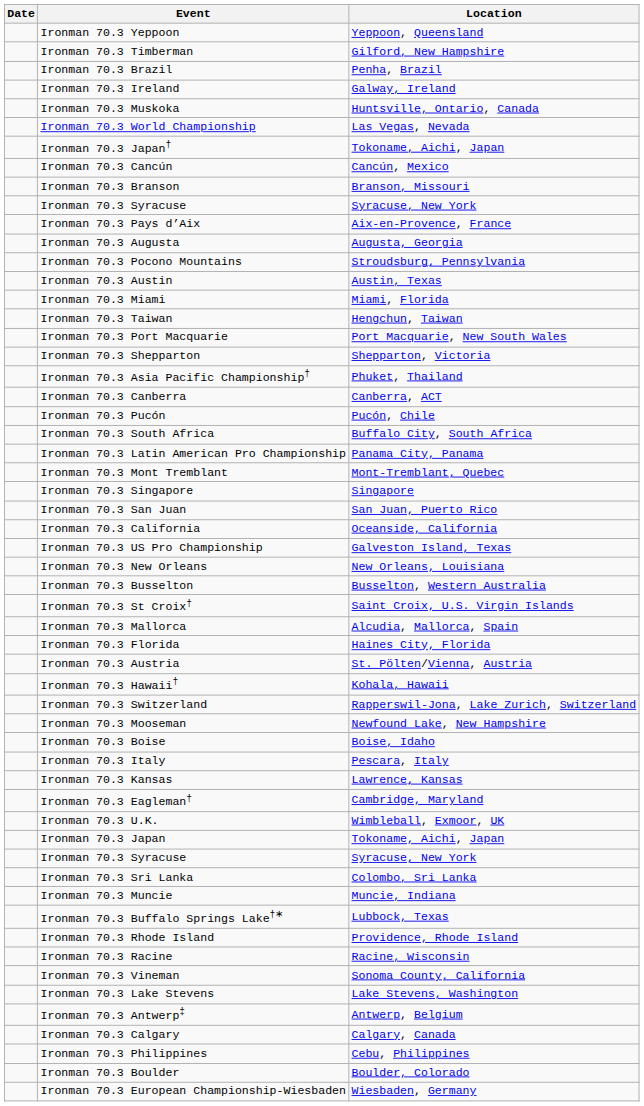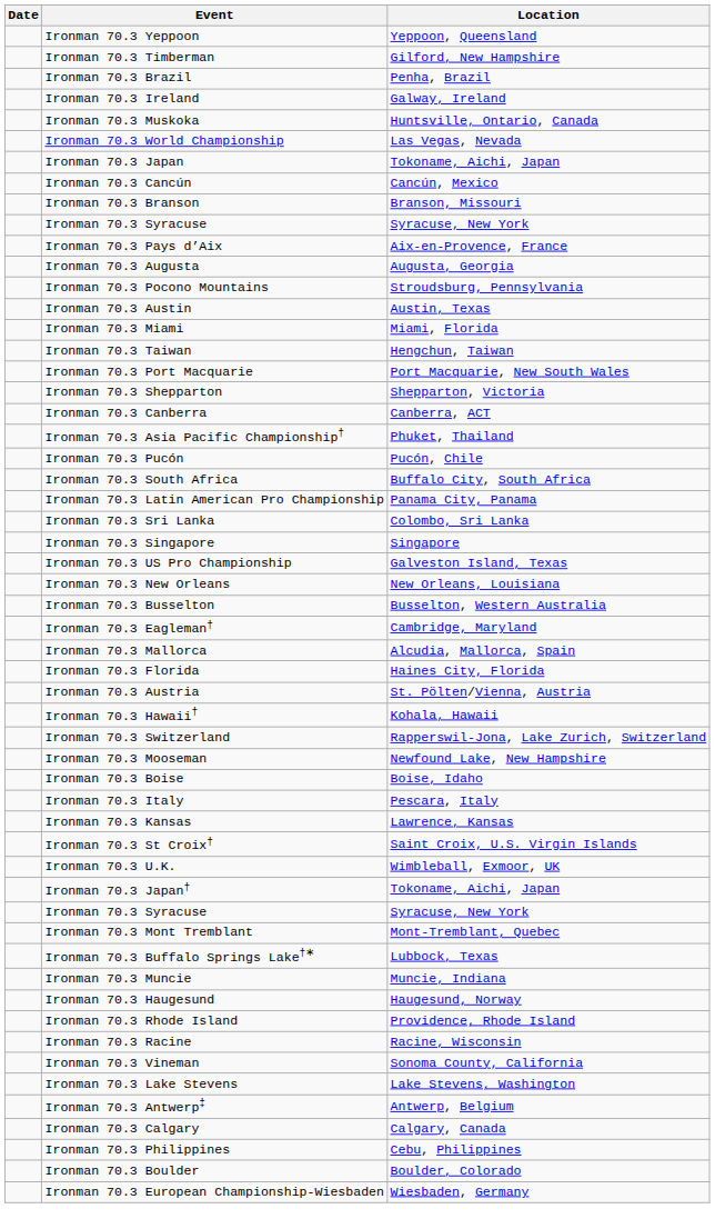 <table class="wikitable sortable">
 <tr>
 <th>Date</th>
 <th>Event</th>
 <th>Location</th>
 </tr>
 <tr>
 <td align = "right"></td>
 <td>Ironman 70.3 Yeppoon</td>
 <td> <a href='#'>Yeppoon</a>, <a href='#'>Queensland</a></td>
 </tr>
 <tr>
 <td align = "right"></td>
 <td>Ironman 70.3 Timberman</td>
 <td> <a href='#'>Gilford, New Hampshire</a></td>
 </tr>
 <tr>
 <td align = "right"></td>
 <td>Ironman 70.3 Brazil</td>
 <td> <a href='#'>Penha</a>, <a href='#'>Brazil</a></td>
 </tr>
 <tr>
 <td align = "right"></td>
 <td>Ironman 70.3 Ireland</td>
 <td> <a href='#'>Galway, Ireland</a></td>
 </tr>
 <tr>
 <td align = "right"></td>
 <td>Ironman 70.3 Muskoka</td>
 <td> <a href='#'>Huntsville, Ontario</a>, <a href='#'>Canada</a></td>
 </tr>
 <tr>
 <td align = "right"></td>
 <td><a href='#'>Ironman 70.3 World Championship</a></td>
 <td> <a href='#'>Las Vegas</a>, <a href='#'>Nevada</a></td>
 </tr>
 <tr>
 <td align = "right"></td>
-<td>Ironman 70.3 Japan<sup>†</sup></td>
+<td>Ironman 70.3 Japan</td>
 <td> <a href='#'>Tokoname, Aichi</a>, <a href='#'>Japan</a></td>
 </tr>
 <tr>
 <td align = "right"></td>
 <td>Ironman 70.3 Cancún</td>
 <td> <a href='#'>Cancún</a>, <a href='#'>Mexico</a></td>
 </tr>
 <tr>
 <td align = "right"></td>
 <td>Ironman 70.3 Branson</td>
 <td> <a href='#'>Branson, Missouri</a></td>
 </tr>
 <tr>
 <td align = "right"></td>
 <td>Ironman 70.3 Syracuse</td>
 <td> <a href='#'>Syracuse, New York</a></td>
 </tr>
 <tr>
 <td align = "right"></td>
 <td>Ironman 70.3 Pays d’Aix</td>
 <td> <a href='#'>Aix-en-Provence</a>, <a href='#'>France</a></td>
 </tr>
 <tr>
 <td align = "right"></td>
 <td>Ironman 70.3 Augusta</td>
 <td> <a href='#'>Augusta, Georgia</a></td>
 </tr>
 <tr>
 <td align = "right"></td>
 <td>Ironman 70.3 Pocono Mountains</td>
 <td> <a href='#'>Stroudsburg, Pennsylvania</a></td>
 </tr>
 <tr>
 <td align = "right"></td>
 <td>Ironman 70.3 Austin</td>
 <td> <a href='#'>Austin, Texas</a></td>
 </tr>
 <tr>
 <td align = "right"></td>
 <td>Ironman 70.3 Miami</td>
 <td> <a href='#'>Miami</a>, <a href='#'>Florida</a></td>
 </tr>
 <tr>
 <td align = "right"></td>
 <td>Ironman 70.3 Taiwan</td>
 <td> <a href='#'>Hengchun</a>, <a href='#'>Taiwan</a></td>
 </tr>
 <tr>
 <td align = "right"></td>
 <td>Ironman 70.3 Port Macquarie</td>
 <td> <a href='#'>Port Macquarie</a>, <a href='#'>New South Wales</a></td>
 </tr>
 <tr>
 <td align = "right"></td>
 <td>Ironman 70.3 Shepparton</td>
 <td> <a href='#'>Shepparton</a>, <a href='#'>Victoria</a></td>
 </tr>
 <tr>
 <td align = "right"></td>
-<td>Ironman 70.3 Asia Pacific Championship<sup>†</sup></td>
-<td> <a href='#'>Phuket</a>, <a href='#'>Thailand</a></td>
+<td>Ironman 70.3 Canberra</td>
+<td> <a href='#'>Canberra</a>, <a href='#'>ACT</a></td>
 </tr>
 <tr>
 <td align = "right"></td>
-<td>Ironman 70.3 Canberra</td>
-<td> <a href='#'>Canberra</a>, <a href='#'>ACT</a></td>
+<td>Ironman 70.3 Asia Pacific Championship<sup>†</sup></td>
+<td> <a href='#'>Phuket</a>, <a href='#'>Thailand</a></td>
 </tr>
 <tr>
 <td align = "right"></td>
 <td>Ironman 70.3 Pucón</td>
 <td> <a href='#'>Pucón</a>, <a href='#'>Chile</a></td>
 </tr>
 <tr>
 <td align = "right"></td>
 <td>Ironman 70.3 South Africa</td>
 <td> <a href='#'>Buffalo City</a>, <a href='#'>South Africa</a></td>
 </tr>
 <tr>
 <td align = "right"></td>
 <td>Ironman 70.3 Latin American Pro Championship</td>
 <td> <a href='#'>Panama City, Panama</a></td>
 </tr>
 <tr>
 <td align = "right"></td>
-<td>Ironman 70.3 Mont Tremblant</td>
-<td> <a href='#'>Mont-Tremblant, Quebec</a></td>
+<td>Ironman 70.3 Sri Lanka</td>
+<td> <a href='#'>Colombo, Sri Lanka</a></td>
 </tr>
 <tr>
 <td align = "right"></td>
 <td>Ironman 70.3 Singapore</td>
 <td> <a href='#'>Singapore</a></td>
-</tr>
-<tr>
-<td align = "right"></td>
-<td>Ironman 70.3 San Juan</td>
-<td> <a href='#'>San Juan, Puerto Rico</a></td>
-</tr>
-<tr>
-<td align = "right"></td>
-<td>Ironman 70.3 California</td>
-<td> <a href='#'>Oceanside, California</a></td>
 </tr>
 <tr>
 <td align = "right"></td>
 <td>Ironman 70.3 US Pro Championship</td>
 <td> <a href='#'>Galveston Island, Texas</a></td>
 </tr>
 <tr>
 <td align = "right"></td>
 <td>Ironman 70.3 New Orleans</td>
 <td> <a href='#'>New Orleans, Louisiana</a></td>
 </tr>
 <tr>
 <td align = "right"></td>
 <td>Ironman 70.3 Busselton</td>
 <td> <a href='#'>Busselton</a>, <a href='#'>Western Australia</a></td>
 </tr>
 <tr>
 <td align = "right"></td>
-<td>Ironman 70.3 St Croix<sup>†</sup></td>
-<td> <a href='#'>Saint Croix, U.S. Virgin Islands</a></td>
+<td>Ironman 70.3 Eagleman<sup>†</sup></td>
+<td> <a href='#'>Cambridge, Maryland</a></td>
 </tr>
 <tr>
 <td align = "right"></td>
 <td>Ironman 70.3 Mallorca</td>
 <td> <a href='#'>Alcudia</a>, <a href='#'>Mallorca</a>, <a href='#'>Spain</a></td>
 </tr>
 <tr>
 <td align = "right"></td>
 <td>Ironman 70.3 Florida</td>
 <td> <a href='#'>Haines City, Florida</a></td>
 </tr>
 <tr>
 <td align = "right"></td>
 <td>Ironman 70.3 Austria</td>
 <td> <a href='#'>St. Pölten</a>/<a href='#'>Vienna</a>, <a href='#'>Austria</a></td>
 </tr>
 <tr>
 <td align = "right"></td>
 <td>Ironman 70.3 Hawaii<sup>†</sup></td>
 <td> <a href='#'>Kohala, Hawaii</a></td>
 </tr>
 <tr>
 <td align = "right"></td>
 <td>Ironman 70.3 Switzerland</td>
 <td> <a href='#'>Rapperswil-Jona</a>, <a href='#'>Lake Zurich</a>, <a href='#'>Switzerland</a></td>
 </tr>
 <tr>
 <td align = "right"></td>
 <td>Ironman 70.3 Mooseman</td>
 <td> <a href='#'>Newfound Lake</a>, <a href='#'>New Hampshire</a></td>
 </tr>
 <tr>
 <td align = "right"></td>
 <td>Ironman 70.3 Boise</td>
 <td> <a href='#'>Boise, Idaho</a></td>
 </tr>
 <tr>
 <td align = "right"></td>
 <td>Ironman 70.3 Italy</td>
 <td> <a href='#'>Pescara</a>, <a href='#'>Italy</a></td>
 </tr>
 <tr>
 <td align = "right"></td>
 <td>Ironman 70.3 Kansas</td>
 <td> <a href='#'>Lawrence, Kansas</a></td>
 </tr>
 <tr>
 <td align = "right"></td>
-<td>Ironman 70.3 Eagleman<sup>†</sup></td>
-<td> <a href='#'>Cambridge, Maryland</a></td>
+<td>Ironman 70.3 St Croix<sup>†</sup></td>
+<td> <a href='#'>Saint Croix, U.S. Virgin Islands</a></td>
 </tr>
 <tr>
 <td align = "right"></td>
 <td>Ironman 70.3 U.K.</td>
 <td> <a href='#'>Wimbleball</a>, <a href='#'>Exmoor</a>, <a href='#'>UK</a></td>
 </tr>
 <tr>
 <td align = "right"></td>
-<td>Ironman 70.3 Japan</td>
+<td>Ironman 70.3 Japan<sup>†</sup></td>
 <td> <a href='#'>Tokoname, Aichi</a>, <a href='#'>Japan</a></td>
 </tr>
 <tr>
 <td align = "right"></td>
 <td>Ironman 70.3 Syracuse</td>
 <td> <a href='#'>Syracuse, New York</a></td>
 </tr>
 <tr>
 <td align = "right"></td>
-<td>Ironman 70.3 Sri Lanka</td>
-<td> <a href='#'>Colombo, Sri Lanka</a></td>
+<td>Ironman 70.3 Mont Tremblant</td>
+<td> <a href='#'>Mont-Tremblant, Quebec</a></td>
+</tr>
+<tr>
+<td align = "right"></td>
+<td>Ironman 70.3 Buffalo Springs Lake<sup>†∗</sup></td>
+<td> <a href='#'>Lubbock, Texas</a></td>
 </tr>
 <tr>
 <td align = "right"></td>
 <td>Ironman 70.3 Muncie</td>
 <td> <a href='#'>Muncie, Indiana</a></td>
 </tr>
 <tr>
 <td align = "right"></td>
-<td>Ironman 70.3 Buffalo Springs Lake<sup>†∗</sup></td>
-<td> <a href='#'>Lubbock, Texas</a></td>
+<td>Ironman 70.3 Haugesund</td>
+<td> <a href='#'>Haugesund, Norway</a></td>
 </tr>
 <tr>
 <td align = "right"></td>
 <td>Ironman 70.3 Rhode Island</td>
 <td> <a href='#'>Providence, Rhode Island</a></td>
 </tr>
 <tr>
 <td align = "right"></td>
 <td>Ironman 70.3 Racine</td>
 <td> <a href='#'>Racine, Wisconsin</a></td>
 </tr>
 <tr>
 <td align = "right"></td>
 <td>Ironman 70.3 Vineman</td>
 <td> <a href='#'>Sonoma County, California</a></td>
 </tr>
 <tr>
 <td align = "right"></td>
 <td>Ironman 70.3 Lake Stevens</td>
 <td> <a href='#'>Lake Stevens, Washington</a></td>
 </tr>
 <tr>
 <td align = "right"></td>
 <td>Ironman 70.3 Antwerp<sup>‡</sup></td>
 <td> <a href='#'>Antwerp</a>, <a href='#'>Belgium</a></td>
 </tr>
 <tr>
 <td align = "right"></td>
 <td>Ironman 70.3 Calgary</td>
 <td> <a href='#'>Calgary</a>, <a href='#'>Canada</a></td>
 </tr>
 <tr>
 <td align = "right"></td>
 <td>Ironman 70.3 Philippines</td>
 <td> <a href='#'>Cebu</a>, <a href='#'>Philippines</a></td>
 </tr>
 <tr>
 <td align = "right"></td>
 <td>Ironman 70.3 Boulder</td>
 <td> <a href='#'>Boulder, Colorado</a></td>
 </tr>
 <tr>
 <td align = "right"></td>
 <td>Ironman 70.3 European Championship-Wiesbaden</td>
 <td> <a href='#'>Wiesbaden</a>, <a href='#'>Germany</a></td>
 </tr>
 </table>
